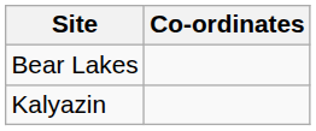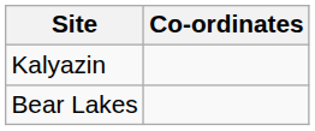 <table class="wikitable">
 <tr>
 <th>Site</th>
 <th>Co-ordinates</th>
 </tr>
 <tr>
+<td>Kalyazin</td>
+<td></td>
+</tr>
+<tr>
 <td>Bear Lakes</td>
 <td></td>
 </tr>
-<tr>
-<td>Kalyazin</td>
-<td></td>
-</tr>
 </table>
